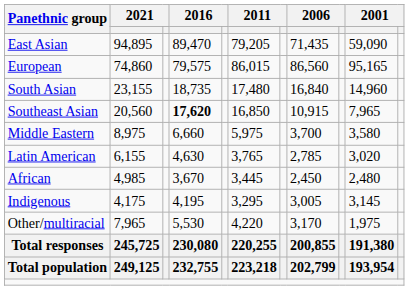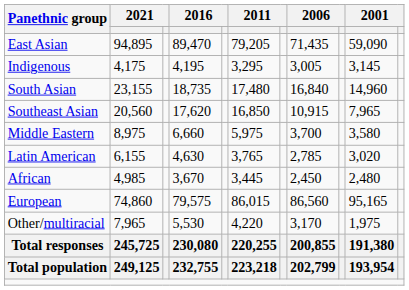 <table class="wikitable collapsible sortable">
 <tr>
 <th rowspan="2"><a href='#'>Panethnic</a> group</th>
 <th colspan="2">2021</th>
 <th colspan="2">2016</th>
 <th colspan="2">2011</th>
 <th colspan="2">2006</th>
 <th colspan="2">2001</th>
 </tr>
 <tr>
 <th><a href='#'></a></th>
 <th></th>
 <th></th>
 <th></th>
 <th></th>
 <th></th>
 <th></th>
 <th></th>
 <th></th>
 <th></th>
 </tr>
 <tr>
 <td><a href='#'>East Asian</a></td>
 <td>94,895</td>
 <td></td>
 <td>89,470</td>
 <td></td>
 <td>79,205</td>
 <td></td>
 <td>71,435</td>
 <td></td>
 <td>59,090</td>
 <td></td>
 </tr>
 <tr>
-<td><a href='#'>European</a></td>
-<td>74,860</td>
+<td><a href='#'>Indigenous</a></td>
+<td>4,175</td>
 <td></td>
-<td>79,575</td>
+<td>4,195</td>
 <td></td>
-<td>86,015</td>
+<td>3,295</td>
 <td></td>
-<td>86,560</td>
+<td>3,005</td>
 <td></td>
-<td>95,165</td>
+<td>3,145</td>
 <td></td>
 </tr>
 <tr>
 <td><a href='#'>South Asian</a></td>
 <td>23,155</td>
 <td></td>
 <td>18,735</td>
 <td></td>
 <td>17,480</td>
 <td></td>
 <td>16,840</td>
 <td></td>
 <td>14,960</td>
 <td></td>
 </tr>
 <tr>
 <td><a href='#'>Southeast Asian</a></td>
 <td>20,560</td>
 <td></td>
-<td><strong>17,620</strong></td>
+<td>17,620</td>
 <td></td>
 <td>16,850</td>
 <td></td>
 <td>10,915</td>
 <td></td>
 <td>7,965</td>
 <td></td>
 </tr>
 <tr>
 <td><a href='#'>Middle Eastern</a></td>
 <td>8,975</td>
 <td></td>
 <td>6,660</td>
 <td></td>
 <td>5,975</td>
 <td></td>
 <td>3,700</td>
 <td></td>
 <td>3,580</td>
 <td></td>
 </tr>
 <tr>
 <td><a href='#'>Latin American</a></td>
 <td>6,155</td>
 <td></td>
 <td>4,630</td>
 <td></td>
 <td>3,765</td>
 <td></td>
 <td>2,785</td>
 <td></td>
 <td>3,020</td>
 <td></td>
 </tr>
 <tr>
 <td><a href='#'>African</a></td>
 <td>4,985</td>
 <td></td>
 <td>3,670</td>
 <td></td>
 <td>3,445</td>
 <td></td>
 <td>2,450</td>
 <td></td>
 <td>2,480</td>
 <td></td>
 </tr>
 <tr>
-<td><a href='#'>Indigenous</a></td>
-<td>4,175</td>
+<td><a href='#'>European</a></td>
+<td>74,860</td>
 <td></td>
-<td>4,195</td>
+<td>79,575</td>
 <td></td>
-<td>3,295</td>
+<td>86,015</td>
 <td></td>
-<td>3,005</td>
+<td>86,560</td>
 <td></td>
-<td>3,145</td>
+<td>95,165</td>
 <td></td>
 </tr>
 <tr>
 <td>Other/<a href='#'>multiracial</a></td>
 <td>7,965</td>
 <td></td>
 <td>5,530</td>
 <td></td>
 <td>4,220</td>
 <td></td>
 <td>3,170</td>
 <td></td>
 <td>1,975</td>
 <td></td>
 </tr>
 <tr class="sortbottom">
 <th>Total responses</th>
 <th>245,725</th>
 <th></th>
 <th>230,080</th>
 <th></th>
 <th>220,255</th>
 <th></th>
 <th>200,855</th>
 <th></th>
 <th>191,380</th>
 <th></th>
 </tr>
 <tr class="sortbottom">
 <th>Total population</th>
 <th>249,125</th>
 <th></th>
 <th>232,755</th>
 <th></th>
 <th>223,218</th>
 <th></th>
 <th>202,799</th>
 <th></th>
 <th>193,954</th>
 <th></th>
 </tr>
 <tr class="sortbottom">
 <td colspan="11"></td>
 </tr>
 </table>
